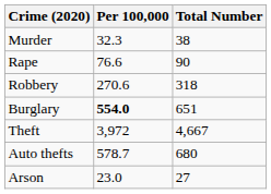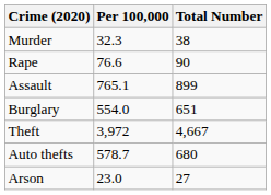 <table class="wikitable">
 <tr>
 <th>Crime (2020)</th>
 <th>Per 100,000</th>
 <th>Total Number</th>
 </tr>
 <tr>
 <td>Murder</td>
 <td>32.3</td>
 <td>38</td>
 </tr>
 <tr>
 <td>Rape</td>
 <td>76.6</td>
 <td>90</td>
 </tr>
 <tr>
-<td>Robbery</td>
-<td>270.6</td>
-<td>318</td>
+<td>Assault</td>
+<td>765.1</td>
+<td>899</td>
 </tr>
 <tr>
 <td>Burglary</td>
-<td><strong>554.0</strong></td>
+<td>554.0</td>
 <td>651</td>
 </tr>
 <tr>
 <td>Theft</td>
 <td>3,972</td>
 <td>4,667</td>
 </tr>
 <tr>
 <td>Auto thefts</td>
 <td>578.7</td>
 <td>680</td>
 </tr>
 <tr>
 <td>Arson</td>
 <td>23.0</td>
 <td>27</td>
 </tr>
 </table>
